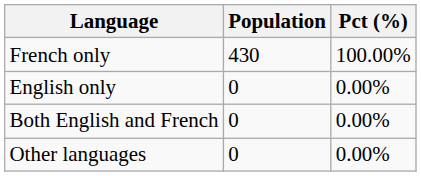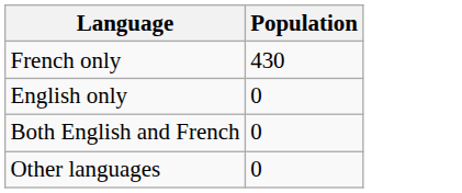 <table class="wikitable">
 <tr>
 <th>Language</th>
 <th>Population</th>
-<th>Pct (%)</th>
 </tr>
 <tr>
 <td>French only</td>
 <td>430</td>
-<td>100.00%</td>
 </tr>
 <tr>
 <td>English only</td>
 <td>0</td>
-<td>0.00%</td>
 </tr>
 <tr>
 <td>Both English and French</td>
 <td>0</td>
-<td>0.00%</td>
 </tr>
 <tr>
 <td>Other languages</td>
 <td>0</td>
-<td>0.00%</td>
 </tr>
 </table>
